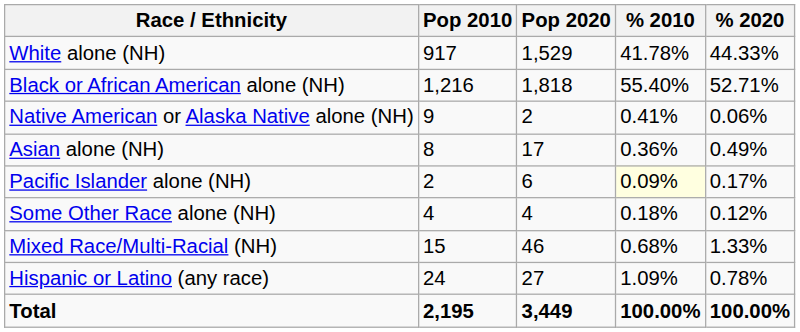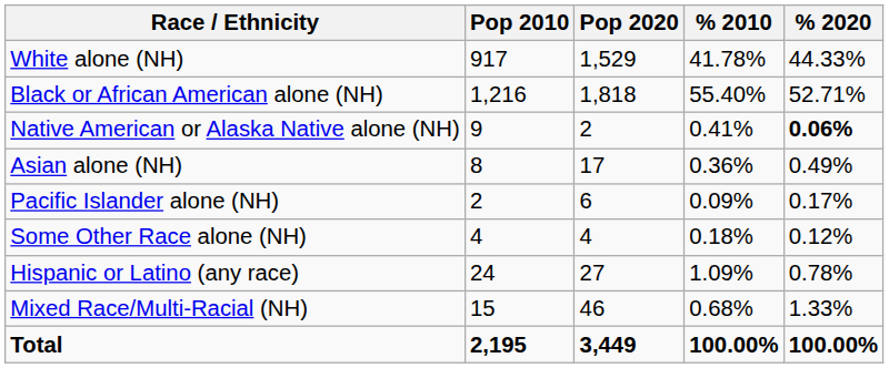 <table class="wikitable">
 <tr>
 <th>Race / Ethnicity</th>
 <th>Pop 2010</th>
 <th>Pop 2020</th>
 <th>% 2010</th>
 <th>% 2020</th>
 </tr>
 <tr>
 <td><a href='#'>White</a> alone (NH)</td>
 <td>917</td>
 <td>1,529</td>
 <td>41.78%</td>
 <td>44.33%</td>
 </tr>
 <tr>
 <td><a href='#'>Black or African American</a> alone (NH)</td>
 <td>1,216</td>
 <td>1,818</td>
 <td>55.40%</td>
 <td>52.71%</td>
 </tr>
 <tr>
 <td><a href='#'>Native American</a> or <a href='#'>Alaska Native</a> alone (NH)</td>
 <td>9</td>
 <td>2</td>
 <td>0.41%</td>
-<td>0.06%</td>
+<td><strong>0.06%</strong></td>
 </tr>
 <tr>
 <td><a href='#'>Asian</a> alone (NH)</td>
 <td>8</td>
 <td>17</td>
 <td>0.36%</td>
 <td>0.49%</td>
 </tr>
 <tr>
 <td><a href='#'>Pacific Islander</a> alone (NH)</td>
 <td>2</td>
 <td>6</td>
-<td style="background: lightyellow;">0.09%</td>
+<td>0.09%</td>
 <td>0.17%</td>
 </tr>
 <tr>
 <td><a href='#'>Some Other Race</a> alone (NH)</td>
 <td>4</td>
 <td>4</td>
 <td>0.18%</td>
 <td>0.12%</td>
 </tr>
 <tr>
+<td><a href='#'>Hispanic or Latino</a> (any race)</td>
+<td>24</td>
+<td>27</td>
+<td>1.09%</td>
+<td>0.78%</td>
+</tr>
+<tr>
 <td><a href='#'>Mixed Race/Multi-Racial</a> (NH)</td>
 <td>15</td>
 <td>46</td>
 <td>0.68%</td>
 <td>1.33%</td>
-</tr>
-<tr>
-<td><a href='#'>Hispanic or Latino</a> (any race)</td>
-<td>24</td>
-<td>27</td>
-<td>1.09%</td>
-<td>0.78%</td>
 </tr>
 <tr>
 <td><strong>Total</strong></td>
 <td><strong>2,195</strong></td>
 <td><strong>3,449</strong></td>
 <td><strong>100.00%</strong></td>
 <td><strong>100.00%</strong></td>
 </tr>
 </table>
